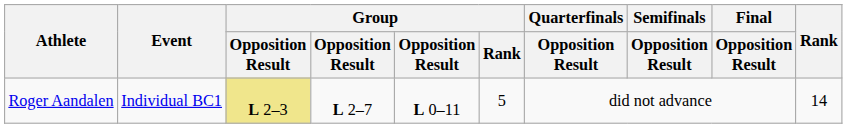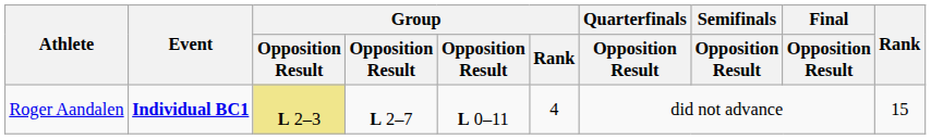 <table class="wikitable" style="font-size:90%;">
 <tr>
 <th rowspan="2">Athlete</th>
 <th rowspan="2">Event</th>
 <th colspan="4">Group</th>
 <th>Quarterfinals</th>
 <th>Semifinals</th>
 <th>Final</th>
 <th rowspan=2>Rank</th>
 </tr>
 <tr>
 <th>Opposition<br>Result</th>
 <th>Opposition<br>Result</th>
 <th>Opposition<br>Result</th>
 <th>Rank</th>
 <th>Opposition<br>Result</th>
 <th>Opposition<br>Result</th>
 <th>Opposition<br>Result</th>
 </tr>
 <tr align=center>
 <td align=left><a href='#'>Roger Aandalen</a></td>
-<td align=left><a href='#'>Individual BC1</a></td>
+<td align=left><strong><a href='#'>Individual BC1</a></strong></td>
 <td style="background: khaki;"><br><strong>L</strong> 2–3</td>
 <td><br><strong>L</strong> 2–7</td>
 <td><br><strong>L</strong> 0–11</td>
-<td>5</td>
+<td>4</td>
 <td colspan=3>did not advance</td>
-<td>14</td>
+<td>15</td>
 </tr>
 </table>
